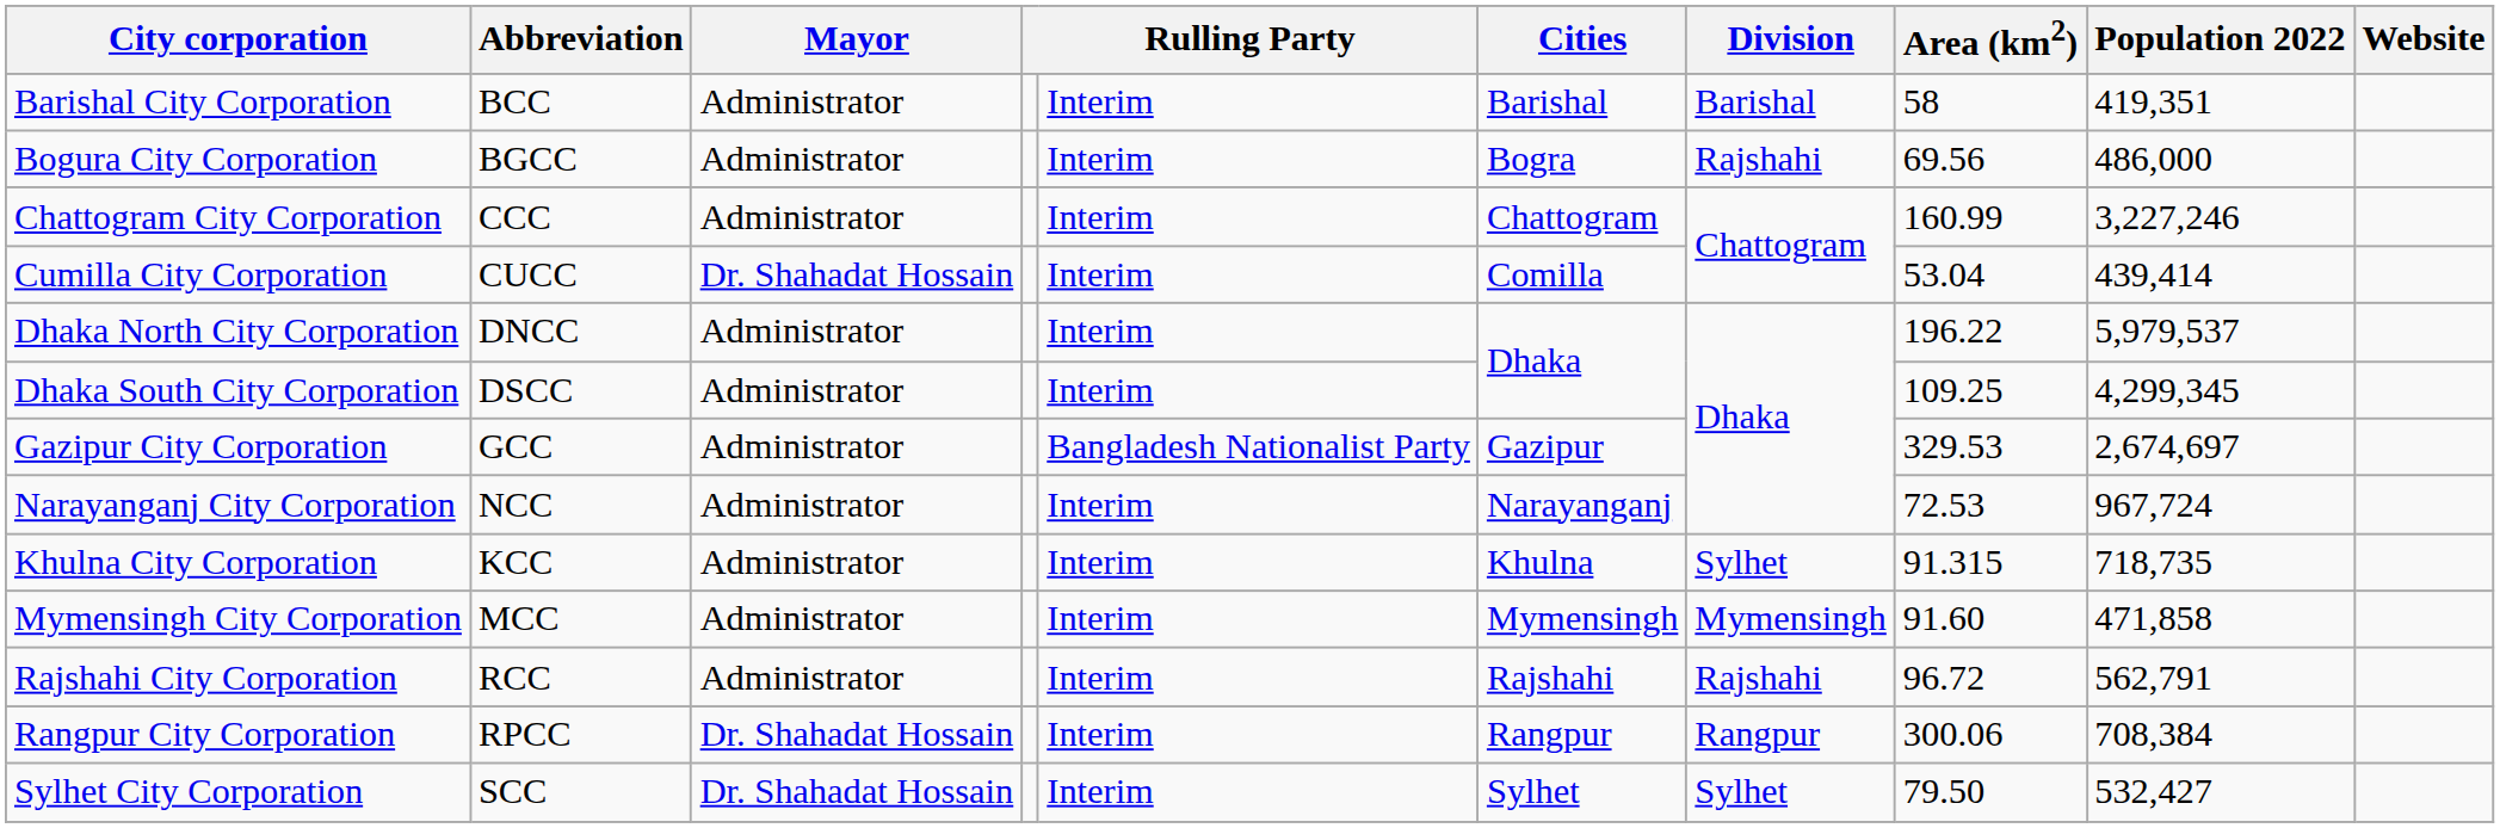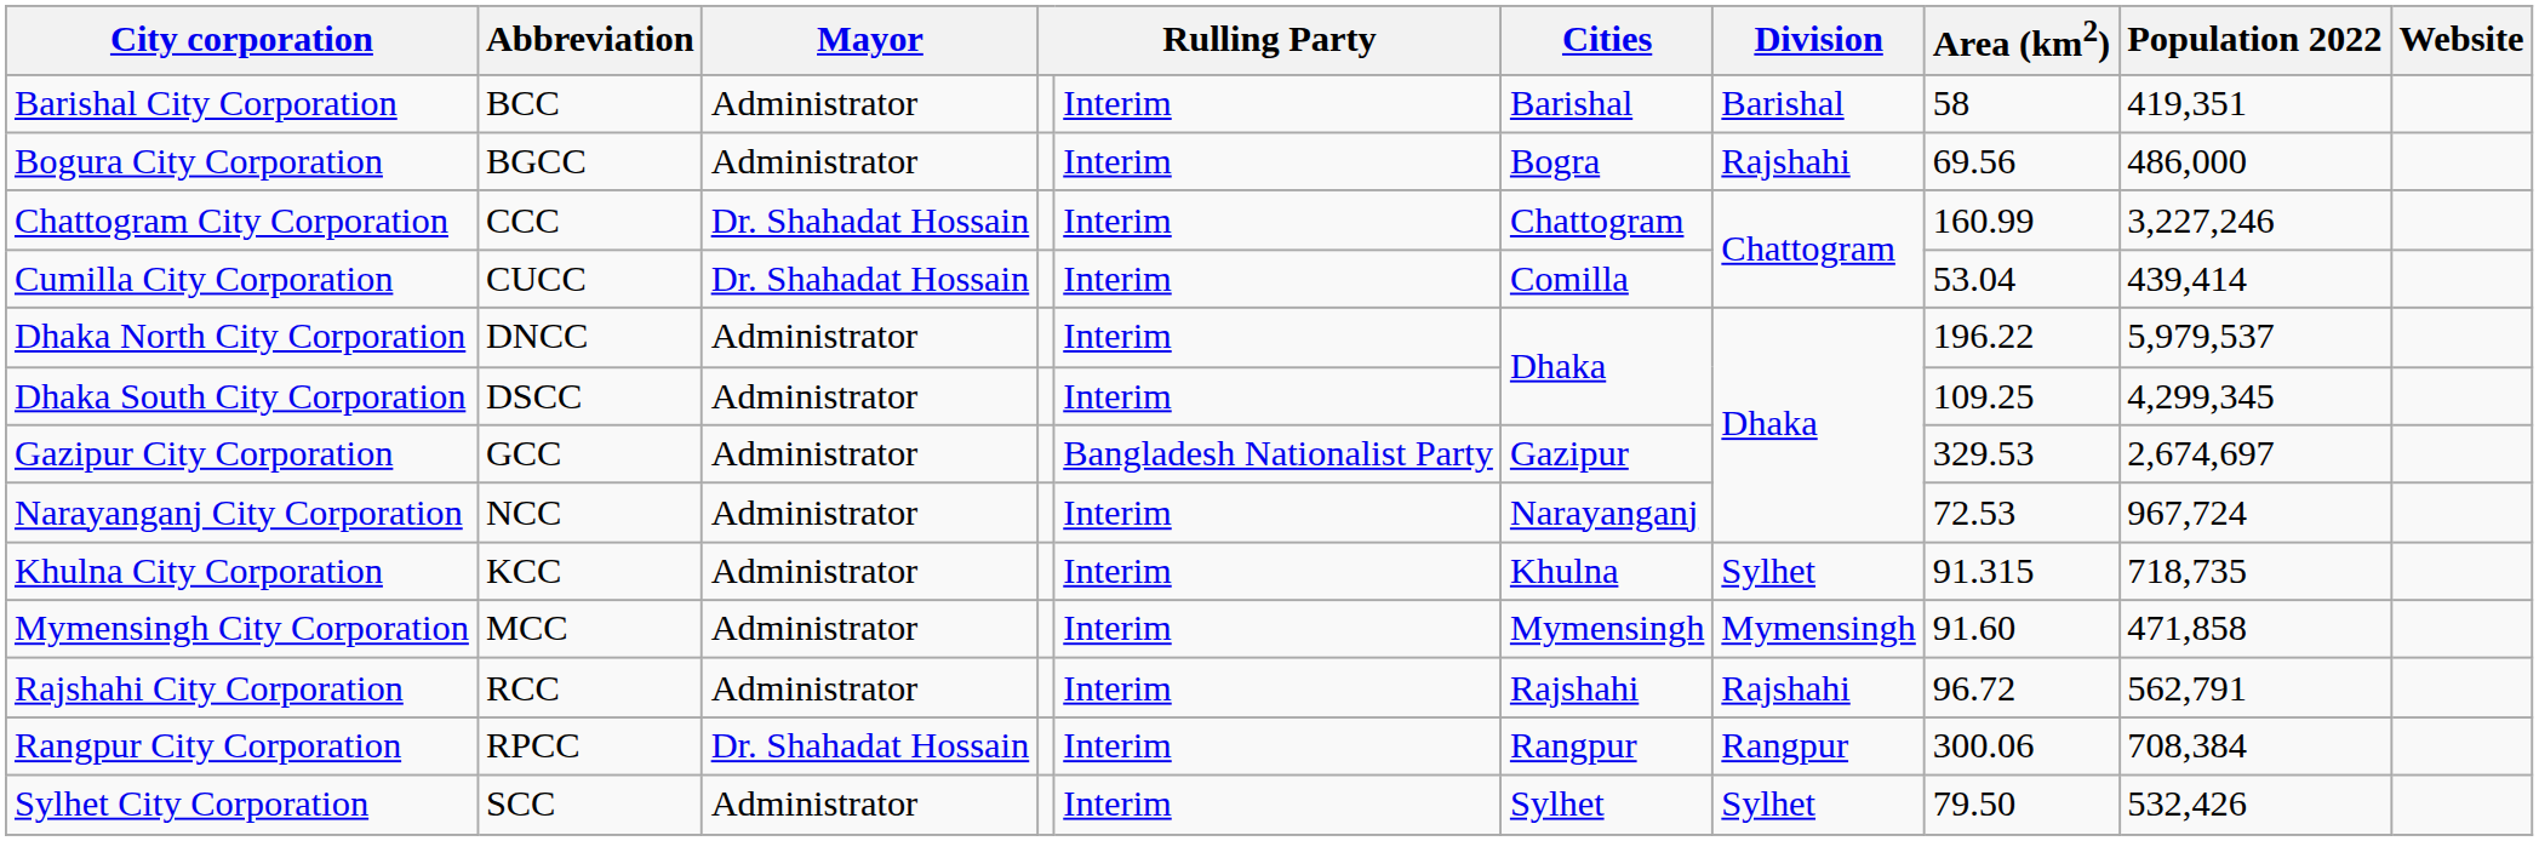 <table class="wikitable">
 <tr>
 <th colspan="1"><a href='#'>City corporation</a></th>
 <th>Abbreviation</th>
 <th><a href='#'>Mayor</a></th>
 <th colspan="2">Rulling Party</th>
 <th><a href='#'>Cities</a></th>
 <th><a href='#'>Division</a></th>
 <th>Area (km<sup>2</sup>)</th>
 <th>Population 2022</th>
 <th>Website</th>
 </tr>
 <tr>
 <td><a href='#'>Barishal City Corporation</a></td>
 <td>BCC</td>
 <td>Administrator</td>
 <td></td>
 <td><a href='#'>Interim</a></td>
 <td><a href='#'>Barishal</a></td>
 <td><a href='#'>Barishal</a></td>
 <td>58</td>
 <td>419,351</td>
 <td></td>
 </tr>
 <tr>
 <td><a href='#'>Bogura City Corporation</a></td>
 <td>BGCC</td>
 <td>Administrator</td>
 <td></td>
 <td><a href='#'>Interim</a></td>
 <td><a href='#'>Bogra</a></td>
 <td><a href='#'>Rajshahi</a></td>
 <td>69.56</td>
 <td>486,000</td>
 <td></td>
 </tr>
 <tr>
 <td><a href='#'>Chattogram City Corporation</a></td>
 <td>CCC</td>
-<td>Administrator</td>
+<td><a href='#'>Dr. Shahadat Hossain</a></td>
 <td></td>
 <td><a href='#'>Interim</a></td>
 <td><a href='#'>Chattogram</a></td>
 <td rowspan="2"><a href='#'>Chattogram</a></td>
 <td>160.99</td>
 <td>3,227,246</td>
 <td></td>
 </tr>
 <tr>
 <td><a href='#'>Cumilla City Corporation</a></td>
 <td>CUCC</td>
 <td><a href='#'>Dr. Shahadat Hossain</a></td>
 <td></td>
 <td><a href='#'>Interim</a></td>
 <td><a href='#'>Comilla</a></td>
 <td>53.04</td>
 <td>439,414</td>
 <td></td>
 </tr>
 <tr>
 <td><a href='#'>Dhaka North City Corporation</a></td>
 <td>DNCC</td>
 <td>Administrator</td>
 <td></td>
 <td><a href='#'>Interim</a></td>
 <td rowspan="2"><a href='#'>Dhaka</a></td>
 <td rowspan="4"><a href='#'>Dhaka</a></td>
 <td>196.22</td>
 <td>5,979,537</td>
 <td></td>
 </tr>
 <tr>
 <td><a href='#'>Dhaka South City Corporation</a></td>
 <td>DSCC</td>
 <td>Administrator</td>
 <td></td>
 <td><a href='#'>Interim</a></td>
 <td>109.25</td>
 <td>4,299,345</td>
 <td></td>
 </tr>
 <tr>
 <td><a href='#'>Gazipur City Corporation</a></td>
 <td>GCC</td>
 <td>Administrator</td>
 <td></td>
 <td><a href='#'>Bangladesh Nationalist Party</a></td>
 <td><a href='#'>Gazipur</a></td>
 <td>329.53</td>
 <td>2,674,697</td>
 <td></td>
 </tr>
 <tr>
 <td><a href='#'>Narayanganj City Corporation</a></td>
 <td>NCC</td>
 <td>Administrator</td>
 <td></td>
 <td><a href='#'>Interim</a></td>
 <td><a href='#'>Narayanganj</a></td>
 <td>72.53</td>
 <td>967,724</td>
 <td></td>
 </tr>
 <tr>
 <td><a href='#'>Khulna City Corporation</a></td>
 <td>KCC</td>
 <td>Administrator</td>
 <td></td>
 <td><a href='#'>Interim</a></td>
 <td><a href='#'>Khulna</a></td>
 <td><a href='#'>Sylhet</a></td>
 <td>91.315</td>
 <td>718,735</td>
 <td></td>
 </tr>
 <tr>
 <td><a href='#'>Mymensingh City Corporation</a></td>
 <td>MCC</td>
 <td>Administrator</td>
 <td></td>
 <td><a href='#'>Interim</a></td>
 <td><a href='#'>Mymensingh</a></td>
 <td><a href='#'>Mymensingh</a></td>
 <td>91.60</td>
 <td>471,858</td>
 <td></td>
 </tr>
 <tr>
 <td><a href='#'>Rajshahi City Corporation</a></td>
 <td>RCC</td>
 <td>Administrator</td>
 <td></td>
 <td><a href='#'>Interim</a></td>
 <td><a href='#'>Rajshahi</a></td>
 <td><a href='#'>Rajshahi</a></td>
 <td>96.72</td>
 <td>562,791</td>
 <td></td>
 </tr>
 <tr>
 <td><a href='#'>Rangpur City Corporation</a></td>
 <td>RPCC</td>
 <td><a href='#'>Dr. Shahadat Hossain</a></td>
 <td></td>
 <td><a href='#'>Interim</a></td>
 <td><a href='#'>Rangpur</a></td>
 <td><a href='#'>Rangpur</a></td>
 <td>300.06</td>
 <td>708,384</td>
 <td></td>
 </tr>
 <tr>
 <td><a href='#'>Sylhet City Corporation</a></td>
 <td>SCC</td>
-<td><a href='#'>Dr. Shahadat Hossain</a></td>
+<td>Administrator</td>
 <td></td>
 <td><a href='#'>Interim</a></td>
 <td><a href='#'>Sylhet</a></td>
 <td><a href='#'>Sylhet</a></td>
 <td>79.50</td>
-<td>532,427</td>
+<td>532,426</td>
 <td></td>
 </tr>
 </table>
